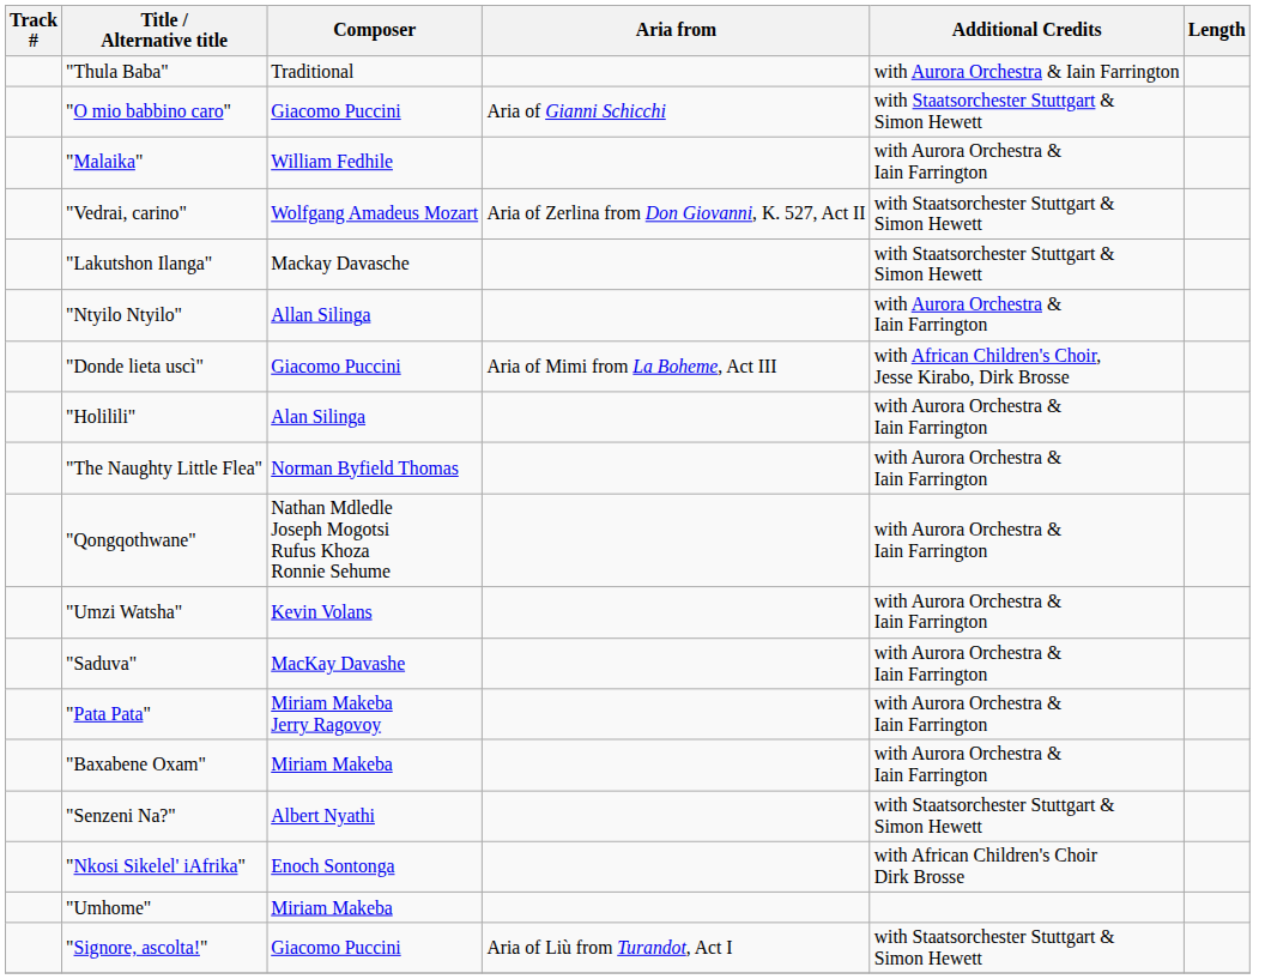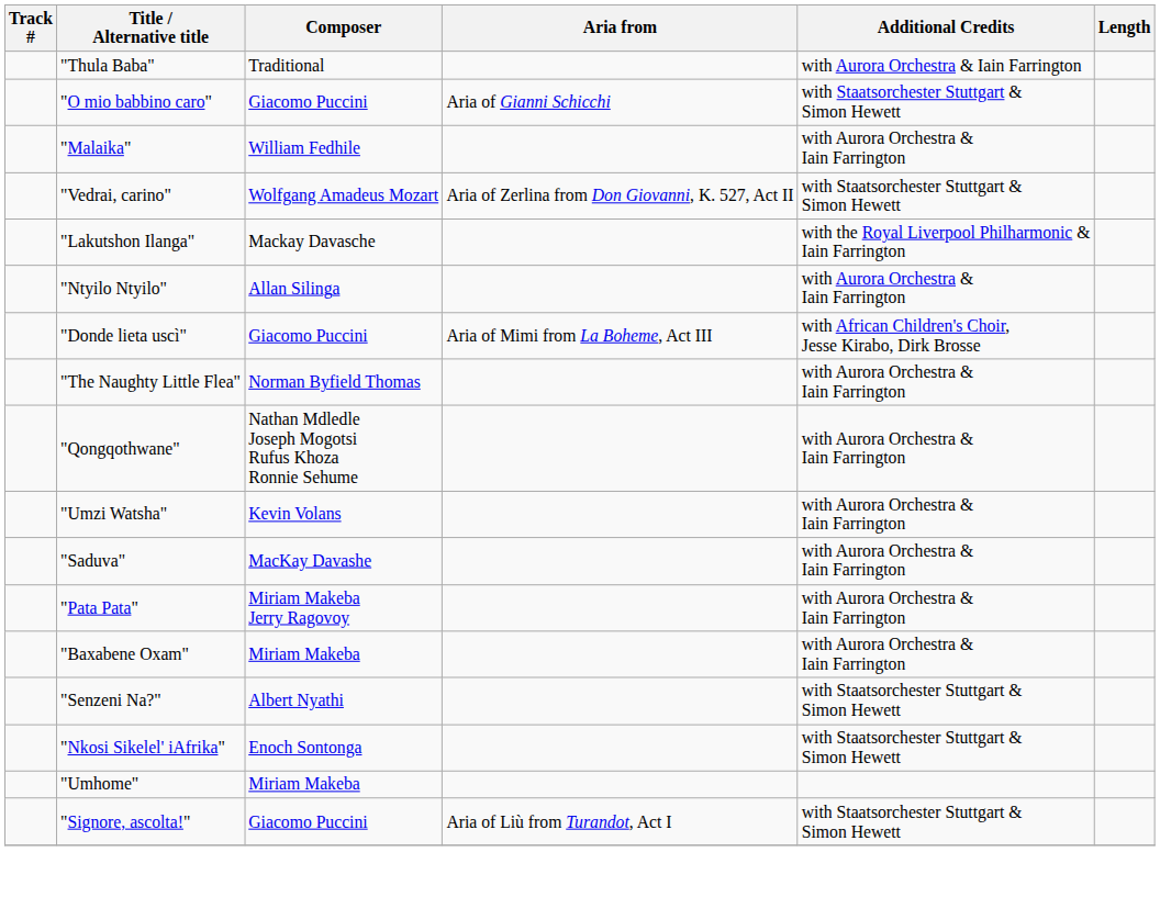 <table class="wikitable">
 <tr>
 <th>Track<br>#</th>
 <th><strong>Title</strong> /<br>Alternative title</th>
 <th>Composer</th>
 <th><strong>Aria from</strong></th>
 <th>Additional Credits</th>
 <th>Length</th>
 </tr>
 <tr>
 <td></td>
 <td>"Thula Baba" <br></td>
 <td>Traditional</td>
 <td></td>
 <td>with <a href='#'>Aurora Orchestra</a> & Iain Farrington</td>
 <td></td>
 </tr>
 <tr>
 <td></td>
 <td>"<a href='#'>O mio babbino caro</a>"</td>
 <td><a href='#'>Giacomo Puccini</a></td>
 <td>Aria of <em><a href='#'>Gianni Schicchi</a></em></td>
 <td>with <a href='#'>Staatsorchester Stuttgart</a> &<br> Simon Hewett</td>
 <td></td>
 </tr>
 <tr>
 <td></td>
 <td>"<a href='#'>Malaika</a>" <br></td>
 <td><a href='#'>William Fedhile</a></td>
 <td></td>
 <td>with Aurora Orchestra &<br> Iain Farrington</td>
 <td></td>
 </tr>
 <tr>
 <td></td>
 <td>"Vedrai, carino"</td>
 <td><a href='#'>Wolfgang Amadeus Mozart</a></td>
 <td>Aria of Zerlina from <em><a href='#'>Don Giovanni</a></em>, K. 527, Act II</td>
 <td>with Staatsorchester Stuttgart &<br> Simon Hewett</td>
 <td></td>
 </tr>
 <tr>
 <td></td>
 <td>"Lakutshon Ilanga" <br></td>
 <td>Mackay Davasche</td>
 <td></td>
-<td>with Staatsorchester Stuttgart &<br> Simon Hewett</td>
+<td>with the <a href='#'>Royal Liverpool Philharmonic</a> &<br> Iain Farrington</td>
 <td></td>
 </tr>
 <tr>
 <td></td>
 <td>"Ntyilo Ntyilo" <br></td>
 <td><a href='#'>Allan Silinga</a></td>
 <td></td>
 <td>with <a href='#'>Aurora Orchestra</a> &<br> Iain Farrington</td>
 <td></td>
 </tr>
 <tr>
 <td></td>
 <td>"Donde lieta uscì"</td>
 <td><a href='#'>Giacomo Puccini</a></td>
 <td>Aria of Mimi from <em><a href='#'>La Boheme</a></em>, Act III</td>
 <td>with <a href='#'>African Children's Choir</a>,<br> Jesse Kirabo, Dirk Brosse</td>
-<td></td>
-</tr>
-<tr>
-<td></td>
-<td>"Holilili"</td>
-<td><a href='#'>Alan Silinga</a></td>
-<td></td>
-<td>with Aurora Orchestra &<br> Iain Farrington</td>
 <td></td>
 </tr>
 <tr>
 <td></td>
 <td>"The Naughty Little Flea"</td>
 <td><a href='#'>Norman Byfield Thomas</a></td>
 <td></td>
 <td>with Aurora Orchestra &<br> Iain Farrington</td>
 <td></td>
 </tr>
 <tr>
 <td></td>
 <td>"Qongqothwane" <br></td>
 <td>Nathan Mdledle<br> Joseph Mogotsi <br> Rufus Khoza <br> Ronnie Sehume</td>
 <td></td>
 <td>with Aurora Orchestra &<br> Iain Farrington</td>
 <td></td>
 </tr>
 <tr>
 <td></td>
 <td>"Umzi Watsha" <br></td>
 <td><a href='#'>Kevin Volans</a></td>
 <td></td>
 <td>with Aurora Orchestra &<br> Iain Farrington</td>
 <td></td>
 </tr>
 <tr>
 <td></td>
 <td>"Saduva" <br></td>
 <td><a href='#'>MacKay Davashe</a></td>
 <td></td>
 <td>with Aurora Orchestra &<br> Iain Farrington</td>
 <td></td>
 </tr>
 <tr>
 <td></td>
 <td>"<a href='#'>Pata Pata</a>"</td>
 <td><a href='#'>Miriam Makeba</a> <br> <a href='#'>Jerry Ragovoy</a></td>
 <td></td>
 <td>with Aurora Orchestra &<br> Iain Farrington</td>
 <td></td>
 </tr>
 <tr>
 <td></td>
 <td>"Baxabene Oxam"<br></td>
 <td><a href='#'>Miriam Makeba</a></td>
 <td></td>
 <td>with Aurora Orchestra &<br> Iain Farrington</td>
 <td></td>
 </tr>
 <tr>
 <td></td>
 <td>"Senzeni Na?"<br></td>
 <td><a href='#'>Albert Nyathi</a></td>
 <td></td>
 <td>with Staatsorchester Stuttgart &<br> Simon Hewett</td>
 <td></td>
 </tr>
 <tr>
 <td></td>
 <td>"<a href='#'>Nkosi Sikelel' iAfrika</a>"<br></td>
 <td><a href='#'>Enoch Sontonga</a></td>
 <td></td>
-<td>with African Children's Choir <br> Dirk Brosse</td>
+<td>with Staatsorchester Stuttgart &<br> Simon Hewett</td>
 <td></td>
 </tr>
 <tr>
 <td></td>
 <td>"Umhome"<br></td>
 <td><a href='#'>Miriam Makeba</a></td>
 <td></td>
 <td></td>
 <td></td>
 </tr>
 <tr>
 <td></td>
 <td>"<a href='#'>Signore, ascolta!</a>"</td>
 <td><a href='#'>Giacomo Puccini</a></td>
 <td>Aria of Liù from <em><a href='#'>Turandot</a></em>, Act I</td>
 <td>with Staatsorchester Stuttgart &<br> Simon Hewett</td>
 <td></td>
 </tr>
 <tr>
 </tr>
 </table>
